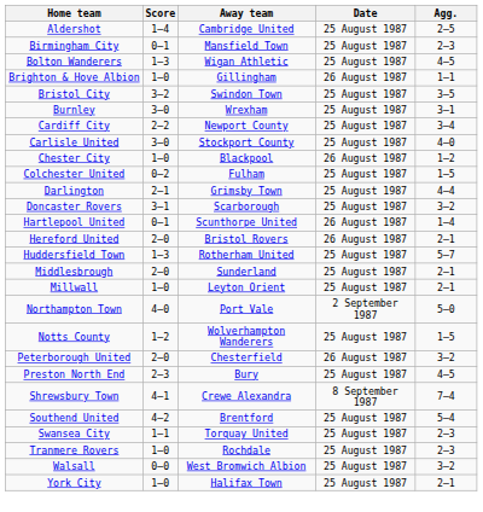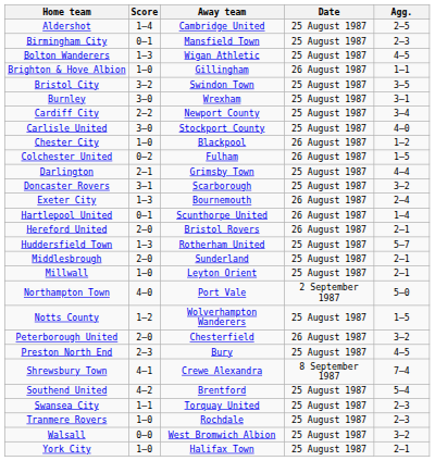 <table class="wikitable" style="text-align:center">
 <tr>
 <th width=175>Home team</th>
 <th width=20>Score</th>
 <th width=175>Away team</th>
 <th width=125>Date</th>
 <th width=75>Agg.</th>
 </tr>
 <tr>
 <td><a href='#'>Aldershot</a></td>
 <td>1–4</td>
 <td><a href='#'>Cambridge United</a></td>
 <td>25 August 1987</td>
 <td>2–5</td>
 </tr>
 <tr>
 <td><a href='#'>Birmingham City</a></td>
 <td>0–1</td>
 <td><a href='#'>Mansfield Town</a></td>
 <td>25 August 1987</td>
 <td>2–3</td>
 </tr>
 <tr>
 <td><a href='#'>Bolton Wanderers</a></td>
 <td>1–3</td>
 <td><a href='#'>Wigan Athletic</a></td>
 <td>25 August 1987</td>
 <td>4–5</td>
 </tr>
 <tr>
 <td><a href='#'>Brighton & Hove Albion</a></td>
 <td>1–0</td>
 <td><a href='#'>Gillingham</a></td>
 <td>26 August 1987</td>
 <td>1–1</td>
 </tr>
 <tr>
 <td><a href='#'>Bristol City</a></td>
 <td>3–2</td>
 <td><a href='#'>Swindon Town</a></td>
 <td>25 August 1987</td>
 <td>3–5</td>
 </tr>
 <tr>
 <td><a href='#'>Burnley</a></td>
 <td>3–0</td>
 <td><a href='#'>Wrexham</a></td>
 <td>25 August 1987</td>
 <td>3–1</td>
 </tr>
 <tr>
 <td><a href='#'>Cardiff City</a></td>
 <td>2–2</td>
 <td><a href='#'>Newport County</a></td>
 <td>25 August 1987</td>
 <td>3–4</td>
 </tr>
 <tr>
 <td><a href='#'>Carlisle United</a></td>
 <td>3–0</td>
 <td><a href='#'>Stockport County</a></td>
 <td>25 August 1987</td>
 <td>4–0</td>
 </tr>
 <tr>
 <td><a href='#'>Chester City</a></td>
 <td>1–0</td>
 <td><a href='#'>Blackpool</a></td>
 <td>26 August 1987</td>
 <td>1–2</td>
 </tr>
 <tr>
 <td><a href='#'>Colchester United</a></td>
 <td>0–2</td>
 <td><a href='#'>Fulham</a></td>
-<td>25 August 1987</td>
+<td>26 August 1987</td>
 <td>1–5</td>
 </tr>
 <tr>
 <td><a href='#'>Darlington</a></td>
 <td>2–1</td>
 <td><a href='#'>Grimsby Town</a></td>
 <td>25 August 1987</td>
 <td>4–4</td>
 </tr>
 <tr>
 <td><a href='#'>Doncaster Rovers</a></td>
 <td>3–1</td>
 <td><a href='#'>Scarborough</a></td>
 <td>25 August 1987</td>
 <td>3–2</td>
+</tr>
+<tr>
+<td><a href='#'>Exeter City</a></td>
+<td>1–3</td>
+<td><a href='#'>Bournemouth</a></td>
+<td>26 August 1987</td>
+<td>2–4</td>
 </tr>
 <tr>
 <td><a href='#'>Hartlepool United</a></td>
 <td>0–1</td>
 <td><a href='#'>Scunthorpe United</a></td>
 <td>26 August 1987</td>
 <td>1–4</td>
 </tr>
 <tr>
 <td><a href='#'>Hereford United</a></td>
 <td>2–0</td>
 <td><a href='#'>Bristol Rovers</a></td>
 <td>26 August 1987</td>
 <td>2–1</td>
 </tr>
 <tr>
 <td><a href='#'>Huddersfield Town</a></td>
 <td>1–3</td>
 <td><a href='#'>Rotherham United</a></td>
 <td>25 August 1987</td>
 <td>5–7</td>
 </tr>
 <tr>
 <td><a href='#'>Middlesbrough</a></td>
 <td>2–0</td>
 <td><a href='#'>Sunderland</a></td>
 <td>25 August 1987</td>
 <td>2–1</td>
 </tr>
 <tr>
 <td><a href='#'>Millwall</a></td>
 <td>1–0</td>
 <td><a href='#'>Leyton Orient</a></td>
 <td>25 August 1987</td>
 <td>2–1</td>
 </tr>
 <tr>
 <td><a href='#'>Northampton Town</a></td>
 <td>4–0</td>
 <td><a href='#'>Port Vale</a></td>
 <td>2 September 1987</td>
 <td>5–0</td>
 </tr>
 <tr>
 <td><a href='#'>Notts County</a></td>
 <td>1–2</td>
 <td><a href='#'>Wolverhampton Wanderers</a></td>
 <td>25 August 1987</td>
 <td>1–5</td>
 </tr>
 <tr>
 <td><a href='#'>Peterborough United</a></td>
 <td>2–0</td>
 <td><a href='#'>Chesterfield</a></td>
 <td>26 August 1987</td>
 <td>3–2</td>
 </tr>
 <tr>
 <td><a href='#'>Preston North End</a></td>
 <td>2–3</td>
 <td><a href='#'>Bury</a></td>
 <td>25 August 1987</td>
 <td>4–5</td>
 </tr>
 <tr>
 <td><a href='#'>Shrewsbury Town</a></td>
 <td>4–1</td>
 <td><a href='#'>Crewe Alexandra</a></td>
 <td>8 September 1987</td>
 <td>7–4</td>
 </tr>
 <tr>
 <td><a href='#'>Southend United</a></td>
 <td>4–2</td>
 <td><a href='#'>Brentford</a></td>
 <td>25 August 1987</td>
 <td>5–4</td>
 </tr>
 <tr>
 <td><a href='#'>Swansea City</a></td>
 <td>1–1</td>
 <td><a href='#'>Torquay United</a></td>
 <td>25 August 1987</td>
 <td>2–3</td>
 </tr>
 <tr>
 <td><a href='#'>Tranmere Rovers</a></td>
 <td>1–0</td>
 <td><a href='#'>Rochdale</a></td>
 <td>25 August 1987</td>
 <td>2–3</td>
 </tr>
 <tr>
 <td><a href='#'>Walsall</a></td>
 <td>0–0</td>
 <td><a href='#'>West Bromwich Albion</a></td>
 <td>25 August 1987</td>
 <td>3–2</td>
 </tr>
 <tr>
 <td><a href='#'>York City</a></td>
 <td>1–0</td>
 <td><a href='#'>Halifax Town</a></td>
 <td>25 August 1987</td>
 <td>2–1</td>
 </tr>
 </table>
